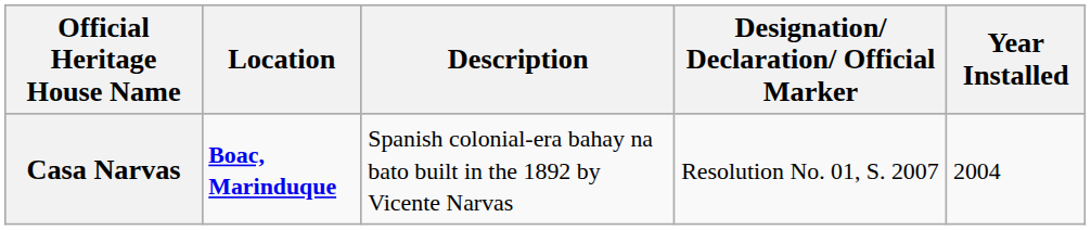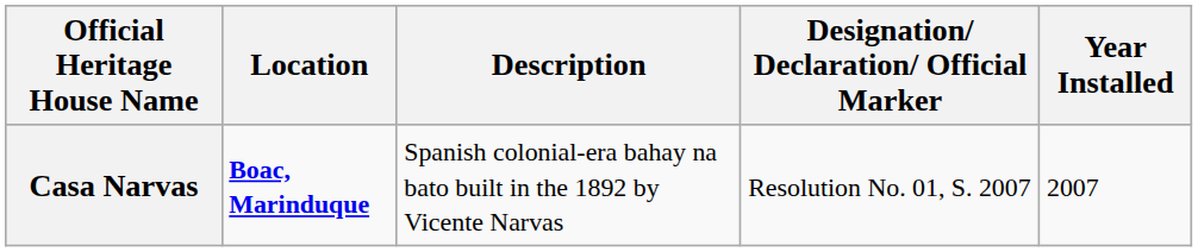 <table class="wikitable sortable">
 <tr>
 <th>Official Heritage House Name</th>
 <th>Location</th>
 <th>Description</th>
 <th>Designation/ Declaration/ Official Marker</th>
 <th>Year Installed</th>
 </tr>
 <tr>
 <th>Casa Narvas</th>
 <td><strong><a href='#'><small>Boac, Marinduque</small></a></strong></td>
 <td><small>Spanish colonial-era bahay na bato built in the 1892 by Vicente Narvas</small></td>
 <td><small>Resolution No. 01, S. 2007</small></td>
-<td><small>2004</small></td>
+<td><small>2007</small></td>
 </tr>
 </table>
